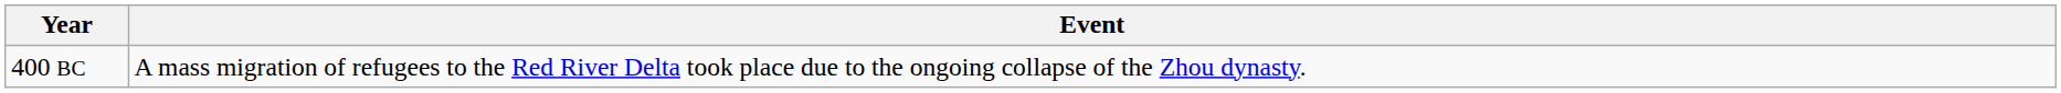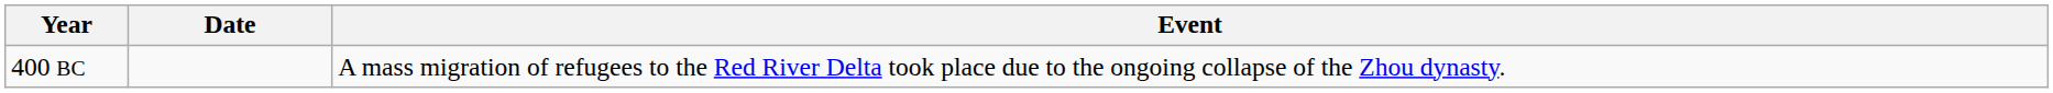 <table class="wikitable" width="100%">
 <tr>
 <th style="width:6%">Year</th>
+<th style="width:10%">Date</th>
 <th>Event</th>
 </tr>
 <tr>
 <td>400 <small>BC</small></td>
+<td></td>
 <td>A mass migration of refugees to the <a href='#'>Red River Delta</a> took place due to the ongoing collapse of the <a href='#'>Zhou dynasty</a>.</td>
 </tr>
 </table>
